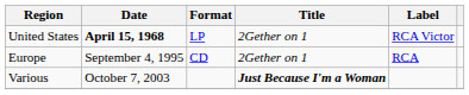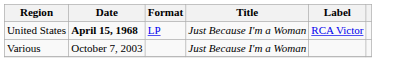 <table class="wikitable plainrowheaders">
 <tr>
 <th scope="col">Region</th>
 <th scope="col">Date</th>
 <th scope="col">Format</th>
 <th scope="col">Title</th>
 <th scope="col">Label</th>
 <th scope="col"></th>
 </tr>
 <tr>
 <td>United States</td>
 <td><strong>April 15, 1968</strong></td>
 <td><a href='#'>LP</a></td>
-<td><em>2Gether on 1</em></td>
+<td><em>Just Because I'm a Woman</em></td>
 <td><a href='#'>RCA Victor</a></td>
-<td></td>
-</tr>
-<tr>
-<td>Europe</td>
-<td>September 4, 1995</td>
-<td><a href='#'>CD</a></td>
-<td><em>2Gether on 1</em></td>
-<td><a href='#'>RCA</a></td>
 <td></td>
 </tr>
 <tr>
 <td>Various</td>
 <td>October 7, 2003</td>
 <td></td>
-<td><strong><em>Just Because I'm a Woman</em></strong></td>
+<td><em>Just Because I'm a Woman</em></td>
 <td></td>
 <td></td>
 </tr>
 <tr>
 </tr>
 </table>
